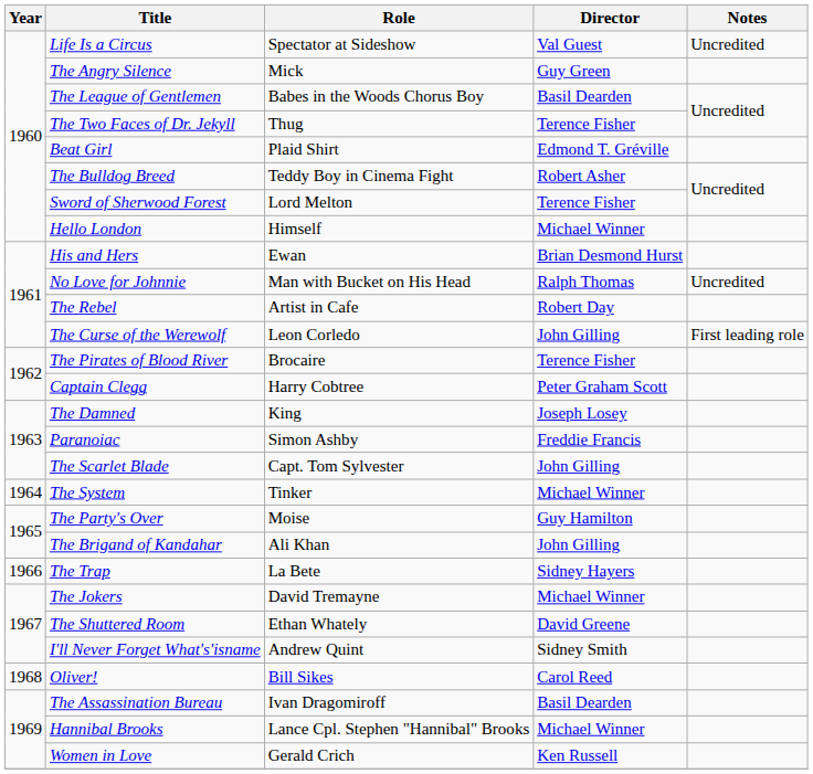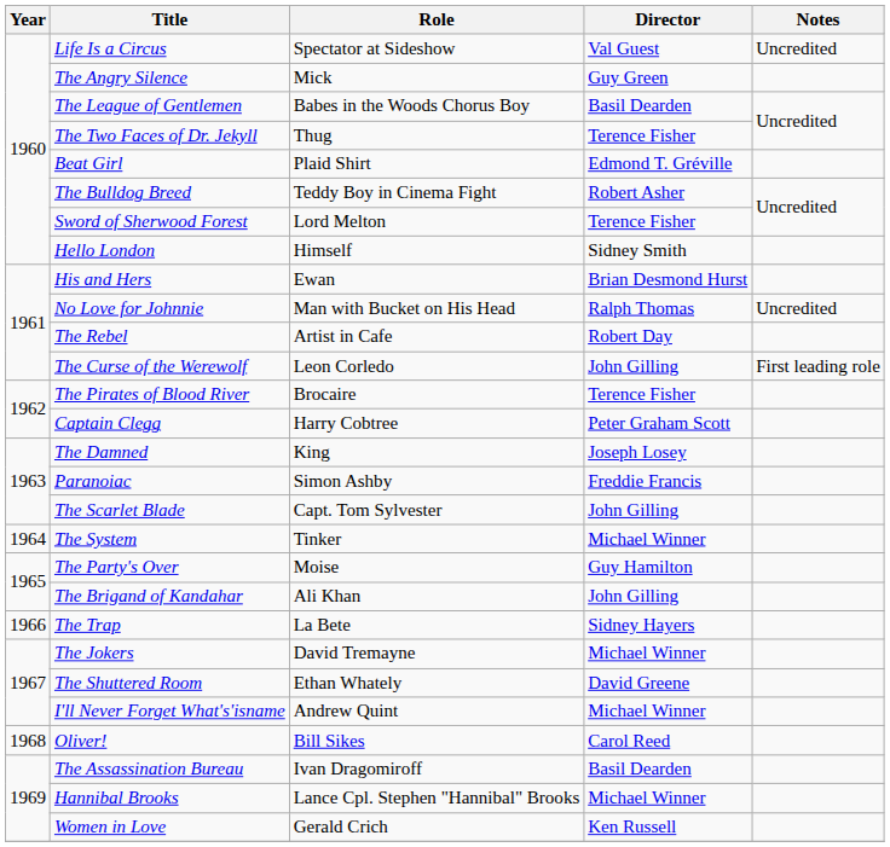 <table class="wikitable sortable">
 <tr>
 <th>Year</th>
 <th>Title</th>
 <th>Role</th>
 <th>Director</th>
 <th class="unsortable">Notes</th>
 </tr>
 <tr>
 <td rowspan="8">1960</td>
 <td><em><a href='#'>Life Is a Circus</a></em></td>
 <td>Spectator at Sideshow</td>
 <td><a href='#'>Val Guest</a></td>
 <td>Uncredited</td>
 </tr>
 <tr>
 <td><em><a href='#'>The Angry Silence</a></em></td>
 <td>Mick</td>
 <td><a href='#'>Guy Green</a></td>
 <td></td>
 </tr>
 <tr>
 <td><em><a href='#'>The League of Gentlemen</a></em></td>
 <td>Babes in the Woods Chorus Boy</td>
 <td><a href='#'>Basil Dearden</a></td>
 <td rowspan="2">Uncredited</td>
 </tr>
 <tr>
 <td><em><a href='#'>The Two Faces of Dr. Jekyll</a></em></td>
 <td>Thug</td>
 <td><a href='#'>Terence Fisher</a></td>
 </tr>
 <tr>
 <td><em><a href='#'>Beat Girl</a></em></td>
 <td>Plaid Shirt</td>
 <td><a href='#'>Edmond T. Gréville</a></td>
 <td></td>
 </tr>
 <tr>
 <td><em><a href='#'>The Bulldog Breed</a></em></td>
 <td>Teddy Boy in Cinema Fight</td>
 <td><a href='#'>Robert Asher</a></td>
 <td rowspan="2">Uncredited</td>
 </tr>
 <tr>
 <td><em><a href='#'>Sword of Sherwood Forest</a></em></td>
 <td>Lord Melton</td>
 <td><a href='#'>Terence Fisher</a></td>
 </tr>
 <tr>
 <td><em><a href='#'>Hello London</a></em></td>
 <td>Himself</td>
-<td><a href='#'>Michael Winner</a></td>
+<td>Sidney Smith</td>
 <td></td>
 </tr>
 <tr>
 <td rowspan="4">1961</td>
 <td><em><a href='#'>His and Hers</a></em></td>
 <td>Ewan</td>
 <td><a href='#'>Brian Desmond Hurst</a></td>
 <td></td>
 </tr>
 <tr>
 <td><em><a href='#'>No Love for Johnnie</a></em></td>
 <td>Man with Bucket on His Head</td>
 <td><a href='#'>Ralph Thomas</a></td>
 <td>Uncredited</td>
 </tr>
 <tr>
 <td><em><a href='#'>The Rebel</a></em></td>
 <td>Artist in Cafe</td>
 <td><a href='#'>Robert Day</a></td>
 <td></td>
 </tr>
 <tr>
 <td><em><a href='#'>The Curse of the Werewolf</a></em></td>
 <td>Leon Corledo</td>
 <td><a href='#'>John Gilling</a></td>
 <td>First leading role</td>
 </tr>
 <tr>
 <td rowspan="2">1962</td>
 <td><em><a href='#'>The Pirates of Blood River</a></em></td>
 <td>Brocaire</td>
 <td><a href='#'>Terence Fisher</a></td>
 <td></td>
 </tr>
 <tr>
 <td><em><a href='#'>Captain Clegg</a></em></td>
 <td>Harry Cobtree</td>
 <td><a href='#'>Peter Graham Scott</a></td>
 <td></td>
 </tr>
 <tr>
 <td rowspan="3">1963</td>
 <td><em><a href='#'>The Damned</a></em></td>
 <td>King</td>
 <td><a href='#'>Joseph Losey</a></td>
 <td></td>
 </tr>
 <tr>
 <td><em><a href='#'>Paranoiac</a></em></td>
 <td>Simon Ashby</td>
 <td><a href='#'>Freddie Francis</a></td>
 <td></td>
 </tr>
 <tr>
 <td><em><a href='#'>The Scarlet Blade</a></em></td>
 <td>Capt. Tom Sylvester</td>
 <td><a href='#'>John Gilling</a></td>
 <td></td>
 </tr>
 <tr>
 <td>1964</td>
 <td><em><a href='#'>The System</a></em></td>
 <td>Tinker</td>
 <td><a href='#'>Michael Winner</a></td>
 <td></td>
 </tr>
 <tr>
 <td rowspan="2">1965</td>
 <td><em><a href='#'>The Party's Over</a></em></td>
 <td>Moise</td>
 <td><a href='#'>Guy Hamilton</a></td>
 <td></td>
 </tr>
 <tr>
 <td><em><a href='#'>The Brigand of Kandahar</a></em></td>
 <td>Ali Khan</td>
 <td><a href='#'>John Gilling</a></td>
 <td></td>
 </tr>
 <tr>
 <td>1966</td>
 <td><em><a href='#'>The Trap</a></em></td>
 <td>La Bete</td>
 <td><a href='#'>Sidney Hayers</a></td>
 <td></td>
 </tr>
 <tr>
 <td rowspan="3">1967</td>
 <td><em><a href='#'>The Jokers</a></em></td>
 <td>David Tremayne</td>
 <td><a href='#'>Michael Winner</a></td>
 <td></td>
 </tr>
 <tr>
 <td><em><a href='#'>The Shuttered Room</a></em></td>
 <td>Ethan Whately</td>
 <td><a href='#'>David Greene</a></td>
 <td></td>
 </tr>
 <tr>
 <td><em><a href='#'>I'll Never Forget What's'isname</a></em></td>
 <td>Andrew Quint</td>
-<td>Sidney Smith</td>
+<td><a href='#'>Michael Winner</a></td>
 <td></td>
 </tr>
 <tr>
 <td>1968</td>
 <td><em><a href='#'>Oliver!</a></em></td>
 <td><a href='#'>Bill Sikes</a></td>
 <td><a href='#'>Carol Reed</a></td>
 <td></td>
 </tr>
 <tr>
 <td rowspan="3">1969</td>
 <td><em><a href='#'>The Assassination Bureau</a></em></td>
 <td>Ivan Dragomiroff</td>
 <td><a href='#'>Basil Dearden</a></td>
 <td></td>
 </tr>
 <tr>
 <td><em><a href='#'>Hannibal Brooks</a></em></td>
 <td>Lance Cpl. Stephen "Hannibal" Brooks</td>
 <td><a href='#'>Michael Winner</a></td>
 <td></td>
 </tr>
 <tr>
 <td><em><a href='#'>Women in Love</a></em></td>
 <td>Gerald Crich</td>
 <td><a href='#'>Ken Russell</a></td>
 <td></td>
 </tr>
 <tr>
 </tr>
 </table>
